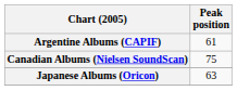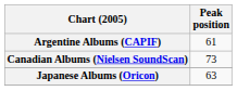 <table class="wikitable sortable plainrowheaders">
 <tr>
 <th scope="col">Chart (2005)</th>
 <th scope="col">Peak<br>position</th>
 </tr>
 <tr>
 <th scope="row">Argentine Albums (<a href='#'>CAPIF</a>)</th>
 <td style="text-align:center;">61</td>
 </tr>
 <tr>
 <th scope="row">Canadian Albums (<a href='#'>Nielsen SoundScan</a>)</th>
-<td style="text-align:center;">75</td>
+<td style="text-align:center;">73</td>
 </tr>
 <tr>
 </tr>
 <tr>
 <th scope="row">Japanese Albums (<a href='#'>Oricon</a>)</th>
 <td style="text-align:center;">63</td>
 </tr>
 <tr>
 </tr>
 <tr>
 </tr>
 <tr>
 </tr>
 </table>
